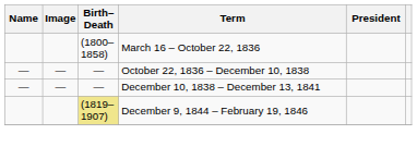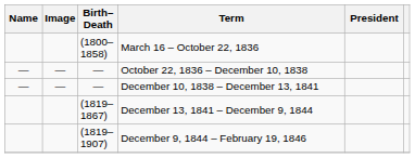 <table class="wikitable sortable" style="width:98%">
 <tr>
 <th scope="col" width =>Name</th>
 <th scope="col" width = 8% class="unsortable">Image</th>
 <th scope="col" width = 10% class="unsortable">Birth–Death</th>
 <th scope="col" width =class="unsortable">Term</th>
 <th scope="col" width =>President</th>
 <th scope="col" class="unsortable"></th>
 </tr>
 <tr>
 <td scope="row"></td>
 <td></td>
 <td>(1800–1858)</td>
 <td>March 16 – October 22, 1836</td>
 <td></td>
 <td></td>
 </tr>
 <tr>
 <td scope="row" align="center">—</td>
 <td align="center">—</td>
 <td align="center">—</td>
 <td>October 22, 1836 – December 10, 1838</td>
 <td></td>
 <td></td>
 </tr>
 <tr>
 <td scope="row" align="center">—</td>
 <td align="center">—</td>
 <td align="center">—</td>
 <td>December 10, 1838 – December 13, 1841</td>
 <td></td>
 <td></td>
 </tr>
 <tr>
 <td scope="row"></td>
 <td></td>
-<td style="background: khaki;">(1819–1907)</td>
+<td>(1819–1867)</td>
+<td>December 13, 1841 – December 9, 1844</td>
+<td></td>
+<td></td>
+</tr>
+<tr>
+<td scope="row"></td>
+<td></td>
+<td>(1819–1907)</td>
 <td>December 9, 1844 – February 19, 1846</td>
 <td></td>
 <td></td>
 </tr>
 <tr>
 </tr>
 </table>
